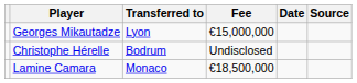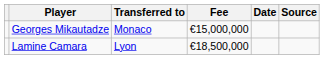 <table class="wikitable plainrowheaders sortable">
 <tr>
 <th></th>
 <th scope="col">Player</th>
 <th>Transferred to</th>
 <th style="width: 80px;">Fee</th>
 <th scope="col">Date</th>
 <th scope="col">Source</th>
 </tr>
 <tr>
 <td align="center"></td>
 <td> <a href='#'>Georges Mikautadze</a></td>
-<td> <a href='#'>Lyon</a></td>
+<td> <a href='#'>Monaco</a></td>
 <td>€15,000,000</td>
 <td></td>
 <td></td>
 </tr>
 <tr>
 <td align="center"></td>
-<td> <a href='#'>Christophe Hérelle</a></td>
-<td> <a href='#'>Bodrum</a></td>
-<td>Undisclosed</td>
-<td></td>
-<td></td>
-</tr>
-<tr>
-<td align="center"></td>
 <td> <a href='#'>Lamine Camara</a></td>
-<td> <a href='#'>Monaco</a></td>
+<td> <a href='#'>Lyon</a></td>
 <td>€18,500,000</td>
 <td></td>
 <td></td>
 </tr>
 </table>
